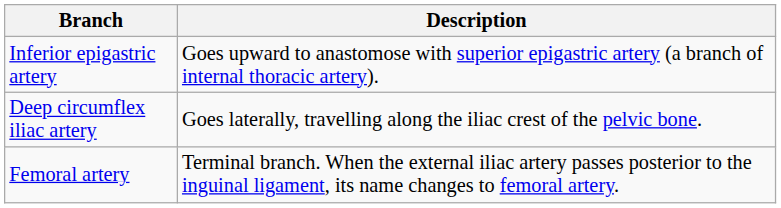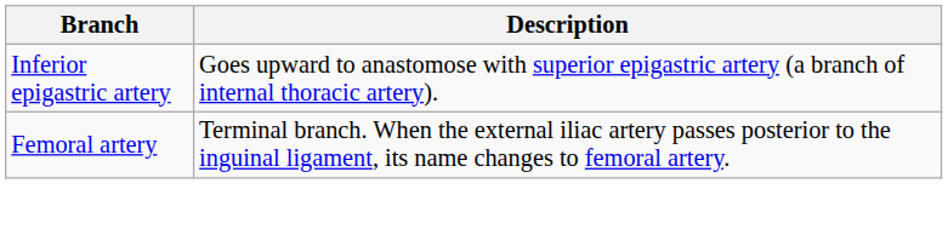 <table class="wikitable">
 <tr>
 <th>Branch</th>
 <th>Description</th>
 </tr>
 <tr>
 <td><a href='#'>Inferior epigastric artery</a></td>
 <td>Goes upward to anastomose with <a href='#'>superior epigastric artery</a> (a branch of <a href='#'>internal thoracic artery</a>).</td>
 </tr>
 <tr>
-<td><a href='#'>Deep circumflex iliac artery</a></td>
-<td>Goes laterally, travelling along the iliac crest of the <a href='#'>pelvic bone</a>.</td>
-</tr>
-<tr>
 <td><a href='#'>Femoral artery</a></td>
 <td>Terminal branch. When the external iliac artery passes posterior to the <a href='#'>inguinal ligament</a>, its name changes to <a href='#'>femoral artery</a>.</td>
 </tr>
 </table>
